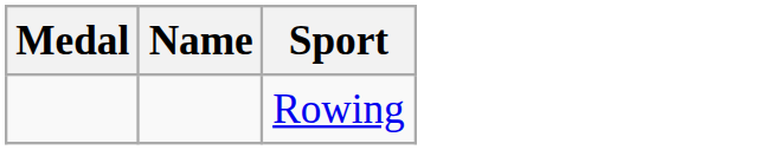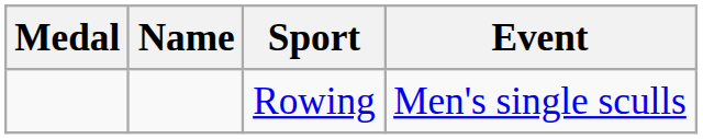 <table class="wikitable sortable" style="font-size: 95%;">
 <tr>
 <th>Medal</th>
 <th>Name</th>
 <th>Sport</th>
+<th>Event</th>
 </tr>
 <tr>
 <td></td>
 <td></td>
 <td><a href='#'>Rowing</a></td>
+<td><a href='#'>Men's single sculls</a></td>
 </tr>
 </table>
